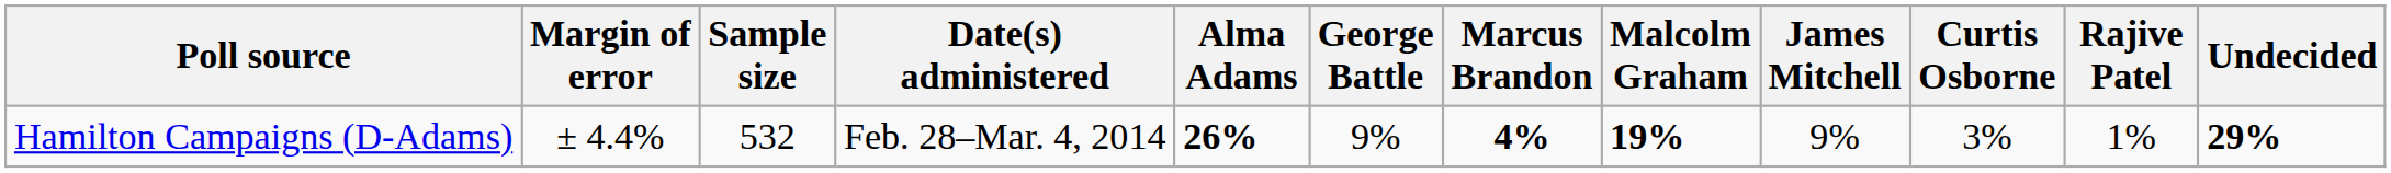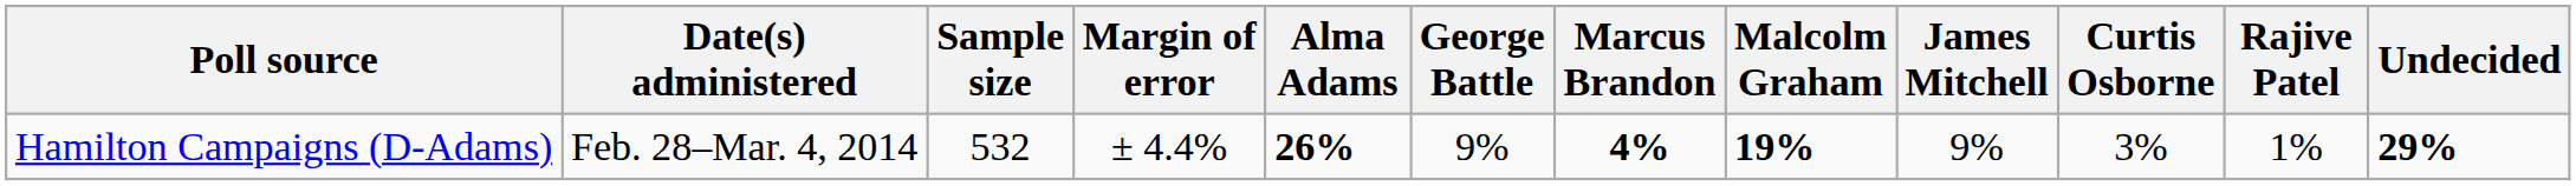 <table class="wikitable">
 <tr>
 <th>Poll source</th>
+<th>Date(s)<br>administered</th>
+<th>Sample<br>size</th>
 <th>Margin of<br>error</th>
-<th>Sample<br>size</th>
-<th>Date(s)<br>administered</th>
 <th style="width:50px;">Alma<br>Adams</th>
 <th style="width:50px;">George<br>Battle</th>
 <th style="width:50px;">Marcus<br>Brandon</th>
 <th style="width:50px;">Malcolm<br>Graham</th>
 <th style="width:50px;">James<br>Mitchell</th>
 <th style="width:50px;">Curtis<br>Osborne</th>
 <th style="width:50px;">Rajive<br>Patel</th>
 <th>Undecided</th>
 </tr>
 <tr>
 <td><a href='#'>Hamilton Campaigns (D-Adams)</a></td>
+<td align=center>Feb. 28–Mar. 4, 2014</td>
+<td align=center>532</td>
 <td align=center>± 4.4%</td>
-<td align=center>532</td>
-<td align=center>Feb. 28–Mar. 4, 2014</td>
 <td><strong>26%</strong></td>
 <td align=center>9%</td>
 <td align=center><strong>4%</strong></td>
 <td><strong>19%</strong></td>
 <td align=center>9%</td>
 <td align=center>3%</td>
 <td align=center>1%</td>
 <td><strong>29%</strong></td>
 </tr>
 </table>
